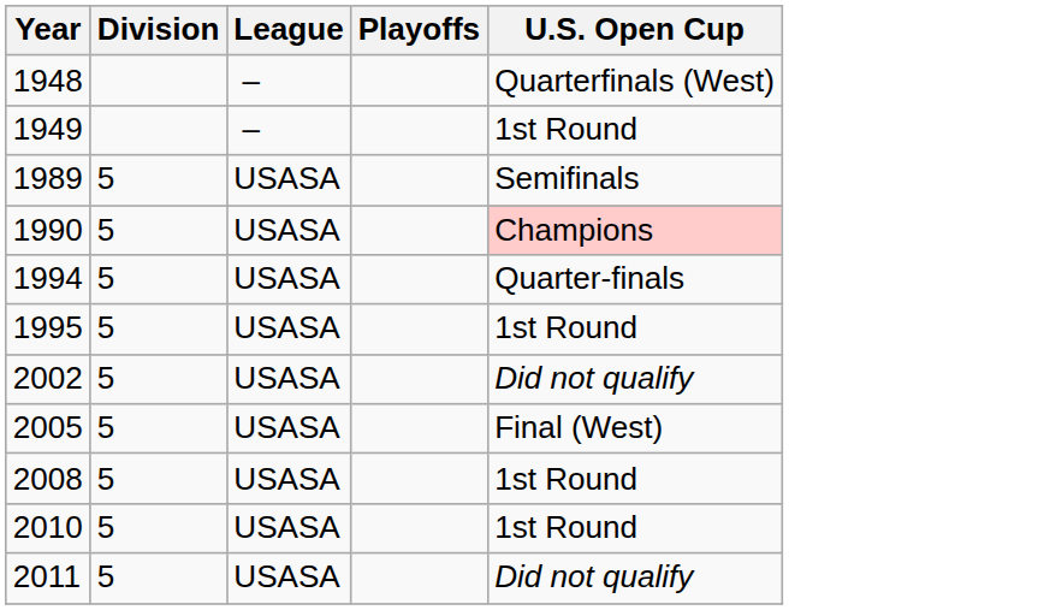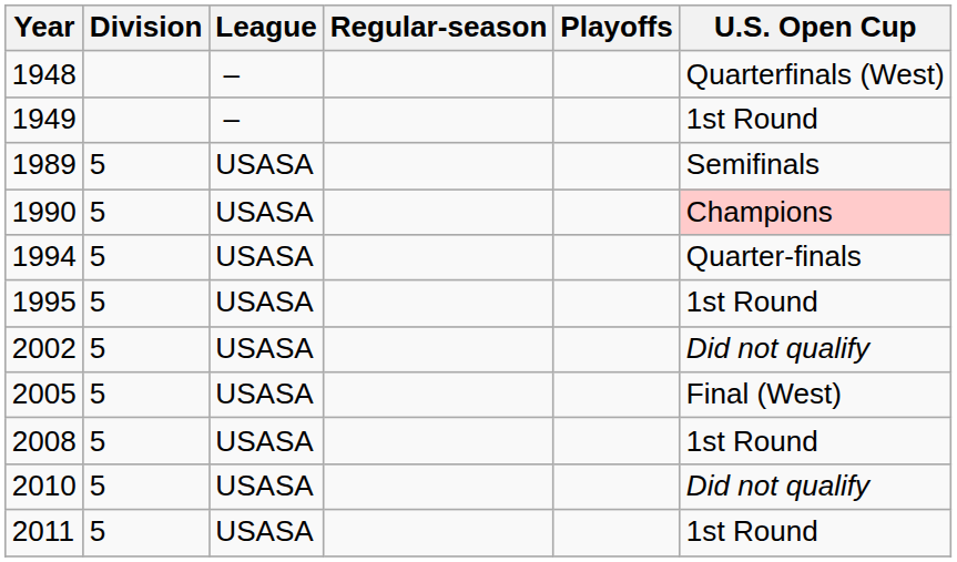 <table class="wikitable">
 <tr>
 <th>Year</th>
 <th>Division</th>
 <th>League</th>
+<th>Regular-season</th>
 <th>Playoffs</th>
 <th>U.S. Open Cup</th>
 </tr>
 <tr>
 <td>1948</td>
 <td></td>
 <td> –</td>
 <td></td>
+<td></td>
 <td>Quarterfinals (West)</td>
 </tr>
 <tr>
 <td>1949</td>
 <td></td>
 <td> –</td>
+<td></td>
 <td></td>
 <td>1st Round</td>
 </tr>
 <tr>
 <td>1989</td>
 <td>5</td>
 <td>USASA</td>
 <td></td>
+<td></td>
 <td>Semifinals</td>
 </tr>
 <tr>
 <td>1990</td>
 <td>5</td>
 <td>USASA</td>
+<td></td>
 <td></td>
 <td bgcolor="#FFCBCB">Champions</td>
 </tr>
 <tr>
 <td>1994</td>
 <td>5</td>
 <td>USASA</td>
 <td></td>
+<td></td>
 <td>Quarter-finals</td>
 </tr>
 <tr>
 <td>1995</td>
 <td>5</td>
 <td>USASA</td>
+<td></td>
 <td></td>
 <td>1st Round</td>
 </tr>
 <tr>
 <td>2002</td>
 <td>5</td>
 <td>USASA</td>
 <td></td>
+<td></td>
 <td><em>Did not qualify</em></td>
 </tr>
 <tr>
 <td>2005</td>
 <td>5</td>
 <td>USASA</td>
+<td></td>
 <td></td>
 <td>Final (West)</td>
 </tr>
 <tr>
 <td>2008</td>
 <td>5</td>
 <td>USASA</td>
 <td></td>
+<td></td>
 <td>1st Round</td>
 </tr>
 <tr>
 <td>2010</td>
 <td>5</td>
 <td>USASA</td>
 <td></td>
-<td>1st Round</td>
+<td></td>
+<td><em>Did not qualify</em></td>
 </tr>
 <tr>
 <td>2011</td>
 <td>5</td>
 <td>USASA</td>
 <td></td>
-<td><em>Did not qualify</em></td>
+<td></td>
+<td>1st Round</td>
 </tr>
 </table>
